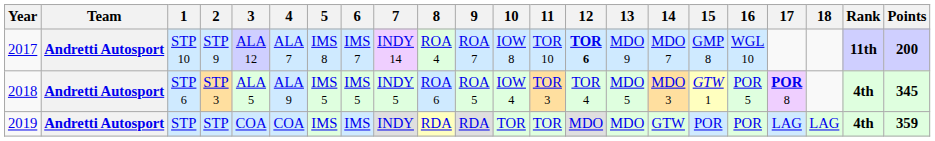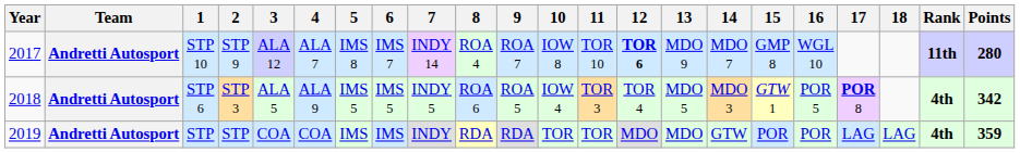 <table class="wikitable" style="text-align:center; font-size:90%">
 <tr>
 <th>Year</th>
 <th>Team</th>
 <th>1</th>
 <th>2</th>
 <th>3</th>
 <th>4</th>
 <th>5</th>
 <th>6</th>
 <th>7</th>
 <th>8</th>
 <th>9</th>
 <th>10</th>
 <th>11</th>
 <th>12</th>
 <th>13</th>
 <th>14</th>
 <th>15</th>
 <th>16</th>
 <th>17</th>
 <th>18</th>
 <th>Rank</th>
 <th>Points</th>
 </tr>
 <tr>
 <td><a href='#'>2017</a></td>
 <th><a href='#'>Andretti Autosport</a></th>
 <td style="background:#CFEAFF;"><a href='#'>STP</a><br><small>10</small></td>
 <td style="background:#CFEAFF;"><a href='#'>STP</a><br><small>9</small></td>
 <td style="background:#CFCFFF;"><a href='#'>ALA</a><br><small>12</small></td>
 <td style="background:#CFEAFF;"><a href='#'>ALA</a><br><small>7</small></td>
 <td style="background:#CFEAFF;"><a href='#'>IMS</a><br><small>8</small></td>
 <td style="background:#CFEAFF;"><a href='#'>IMS</a><br><small>7</small></td>
 <td style="background:#EFCFFF;"><a href='#'>INDY</a><br><small>14</small></td>
 <td style="background:#DFFFDF;"><a href='#'>ROA</a><br><small>4</small></td>
 <td style="background:#CFEAFF;"><a href='#'>ROA</a><br><small>7</small></td>
 <td style="background:#CFEAFF;"><a href='#'>IOW</a><br><small>8</small></td>
 <td style="background:#CFEAFF;"><a href='#'>TOR</a><br><small>10</small></td>
 <td style="background:#CFEAFF;"><strong><a href='#'>TOR</a><br><small>6</small></strong></td>
 <td style="background:#CFEAFF;"><a href='#'>MDO</a><br><small>9</small></td>
 <td style="background:#CFEAFF;"><a href='#'>MDO</a><br><small>7</small></td>
 <td style="background:#CFEAFF;"><a href='#'>GMP</a><br><small>8</small></td>
 <td style="background:#CFEAFF;"><a href='#'>WGL</a><br><small>10</small></td>
 <td></td>
 <td></td>
 <th style="background:#CFCFFF;">11th</th>
-<th style="background:#CFCFFF;">200</th>
+<th style="background:#CFCFFF;">280</th>
 </tr>
 <tr>
 <td><a href='#'>2018</a></td>
 <th><a href='#'>Andretti Autosport</a></th>
 <td style="background:#CFEAFF;"><a href='#'>STP</a><br><small>6</small></td>
 <td style="background:#FFDF9F;"><a href='#'>STP</a><br><small>3</small></td>
 <td style="background:#DFFFDF;"><a href='#'>ALA</a><br><small>5</small></td>
 <td style="background:#CFEAFF;"><a href='#'>ALA</a><br><small>9</small></td>
 <td style="background:#DFFFDF;"><a href='#'>IMS</a><br><small>5</small></td>
 <td style="background:#DFFFDF;"><a href='#'>IMS</a><br><small>5</small></td>
 <td style="background:#DFFFDF;"><a href='#'>INDY</a><br><small>5</small></td>
 <td style="background:#CFEAFF;"><a href='#'>ROA</a><br><small>6</small></td>
 <td style="background:#DFFFDF;"><a href='#'>ROA</a><br><small>5</small></td>
 <td style="background:#DFFFDF;"><a href='#'>IOW</a><br><small>4</small></td>
 <td style="background:#FFDF9F;"><a href='#'>TOR</a><br><small>3</small></td>
 <td style="background:#DFFFDF;"><a href='#'>TOR</a><br><small>4</small></td>
 <td style="background:#DFFFDF;"><a href='#'>MDO</a><br><small>5</small></td>
 <td style="background:#FFDF9F;"><a href='#'>MDO</a><br><small>3</small></td>
 <td style="background:#FFFFBF;"><em><a href='#'>GTW</a></em><br><small>1</small></td>
 <td style="background:#DFFFDF;"><a href='#'>POR</a><br><small>5</small></td>
 <td style="background:#EFCFFF;"><strong><a href='#'>POR</a></strong><br><small>8</small></td>
 <td></td>
 <th style="background:#DFFFDF;">4th</th>
-<th style="background:#DFFFDF;">345</th>
+<th style="background:#DFFFDF;">342</th>
 </tr>
 <tr>
 <td><a href='#'>2019</a></td>
 <th><a href='#'>Andretti Autosport</a></th>
 <td style="background:#CFEAFF;"><a href='#'>STP</a><br></td>
 <td style="background:#CFEAFF;"><a href='#'>STP</a><br></td>
 <td style="background:#CFEAFF;"><a href='#'>COA</a><br></td>
 <td style="background:#CFEAFF;"><a href='#'>COA</a><br></td>
 <td style="background:#DFFFDF;"><a href='#'>IMS</a><br></td>
 <td style="background:#CFEAFF;"><a href='#'>IMS</a><br></td>
 <td style="background:#DFDFDF;"><a href='#'>INDY</a><br></td>
 <td style="background:#FFFFBF;"><a href='#'>RDA</a><br></td>
 <td style="background:#DFDFDF;"><a href='#'>RDA</a><br></td>
 <td style="background:#DFFFDF;"><a href='#'>TOR</a><br></td>
 <td style="background:#DFFFDF;"><a href='#'>TOR</a><br></td>
 <td style="background:#DFDFDF;"><a href='#'>MDO</a><br></td>
 <td style="background:#DFFFDF;"><a href='#'>MDO</a><br></td>
 <td style="background:#DFFFDF;"><a href='#'>GTW</a><br></td>
 <td style="background:#CFEAFF;"><a href='#'>POR</a><br></td>
 <td style="background:#DFFFDF;"><a href='#'>POR</a><br></td>
 <td style="background:#CFEAFF;"><a href='#'>LAG</a><br></td>
 <td style="background:#DFFFDF;"><a href='#'>LAG</a><br></td>
 <th style="background:#DFFFDF;">4th</th>
 <th style="background:#DFFFDF;">359</th>
 </tr>
 </table>
